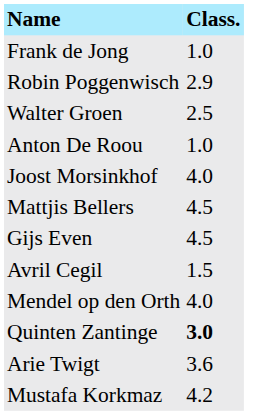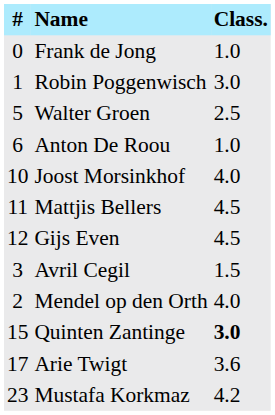 <table border=0 cellpadding=2 cellspacing=0  |- bgcolor=#EAEAEB style="text-align:center; font-size:90%;">
 <tr bgcolor=#ADEBFD>
+<th>#</th>
 <th align=left>Name</th>
 <th align=left>Class.</th>
 </tr>
 <tr>
+<td>0</td>
 <td align=left>Frank de Jong</td>
 <td align=left>1.0</td>
 </tr>
 <tr>
+<td>1</td>
 <td align=left>Robin Poggenwisch</td>
-<td align=left>2.9</td>
+<td align=left>3.0</td>
 </tr>
 <tr>
+<td>5</td>
 <td align=left>Walter Groen</td>
 <td align=left>2.5</td>
 </tr>
 <tr>
+<td>6</td>
 <td align=left>Anton De Roou</td>
 <td align=left>1.0</td>
 </tr>
 <tr>
+<td>10</td>
 <td align=left>Joost Morsinkhof</td>
 <td align=left>4.0</td>
 </tr>
 <tr>
+<td>11</td>
 <td align=left>Mattjis Bellers</td>
 <td align=left>4.5</td>
 </tr>
 <tr>
+<td>12</td>
 <td align=left>Gijs Even</td>
 <td align=left>4.5</td>
 </tr>
 <tr>
+<td>3</td>
 <td align=left>Avril Cegil</td>
 <td align=left>1.5</td>
 </tr>
 <tr>
+<td>2</td>
 <td align=left>Mendel op den Orth</td>
 <td align=left>4.0</td>
 </tr>
 <tr>
+<td>15</td>
 <td align=left>Quinten Zantinge</td>
 <td align=left><strong>3.0</strong></td>
 </tr>
 <tr>
+<td>17</td>
 <td align=left>Arie Twigt</td>
 <td align=left>3.6</td>
 </tr>
 <tr>
+<td>23</td>
 <td align=left>Mustafa Korkmaz</td>
 <td align=left>4.2</td>
 </tr>
 </table>
